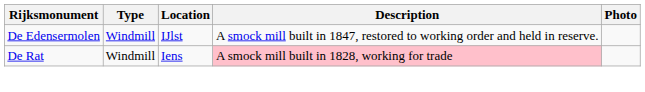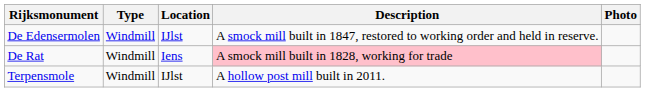 <table class="wikitable">
 <tr>
 <th>Rijksmonument</th>
 <th>Type</th>
 <th>Location</th>
 <th>Description</th>
 <th>Photo</th>
 </tr>
 <tr>
 <td><a href='#'>De Edensermolen</a><br></td>
 <td><a href='#'>Windmill</a></td>
 <td><a href='#'>IJlst</a></td>
 <td>A <a href='#'>smock mill</a> built in 1847, restored to working order and held in reserve.</td>
 <td></td>
 </tr>
 <tr>
 <td><a href='#'>De Rat</a><br></td>
 <td>Windmill</td>
 <td><a href='#'>Iens</a></td>
 <td style="background: pink;">A smock mill built in 1828, working for trade</td>
 <td></td>
 </tr>
+<tr>
+<td><a href='#'>Terpensmole</a><br></td>
+<td>Windmill</td>
+<td>IJlst</td>
+<td>A <a href='#'>hollow post mill</a> built in 2011.</td>
+<td></td>
+</tr>
 </table>
